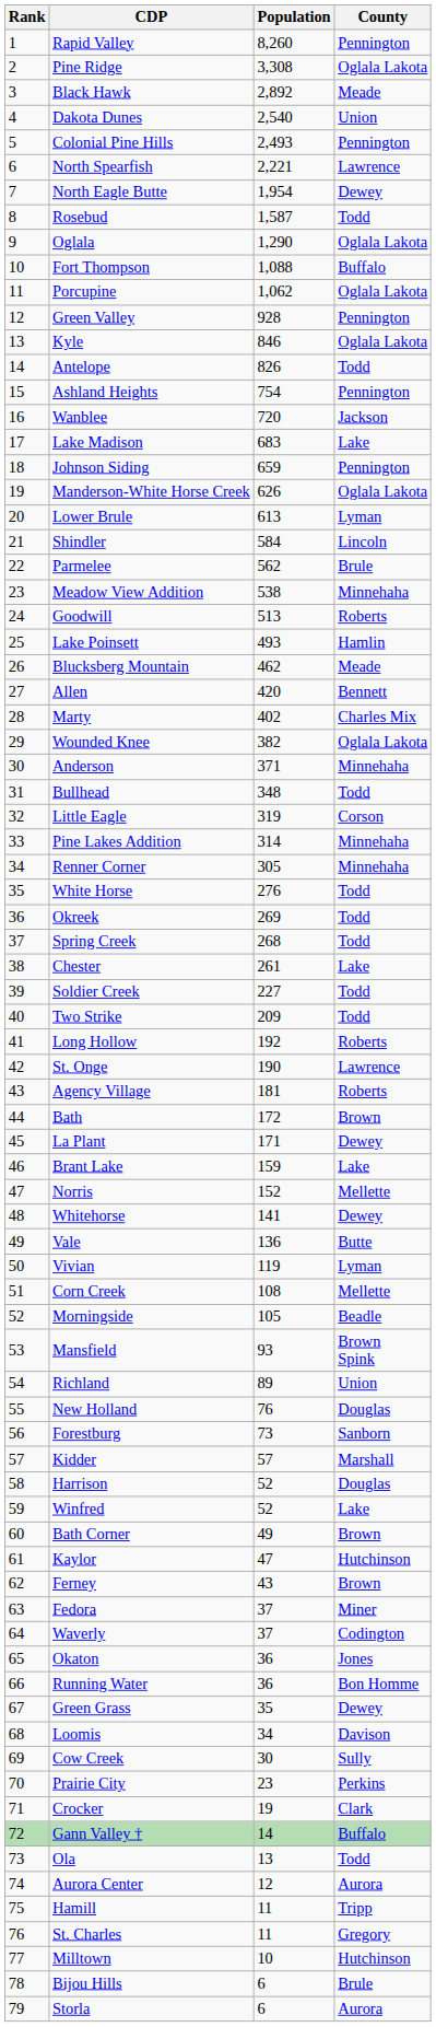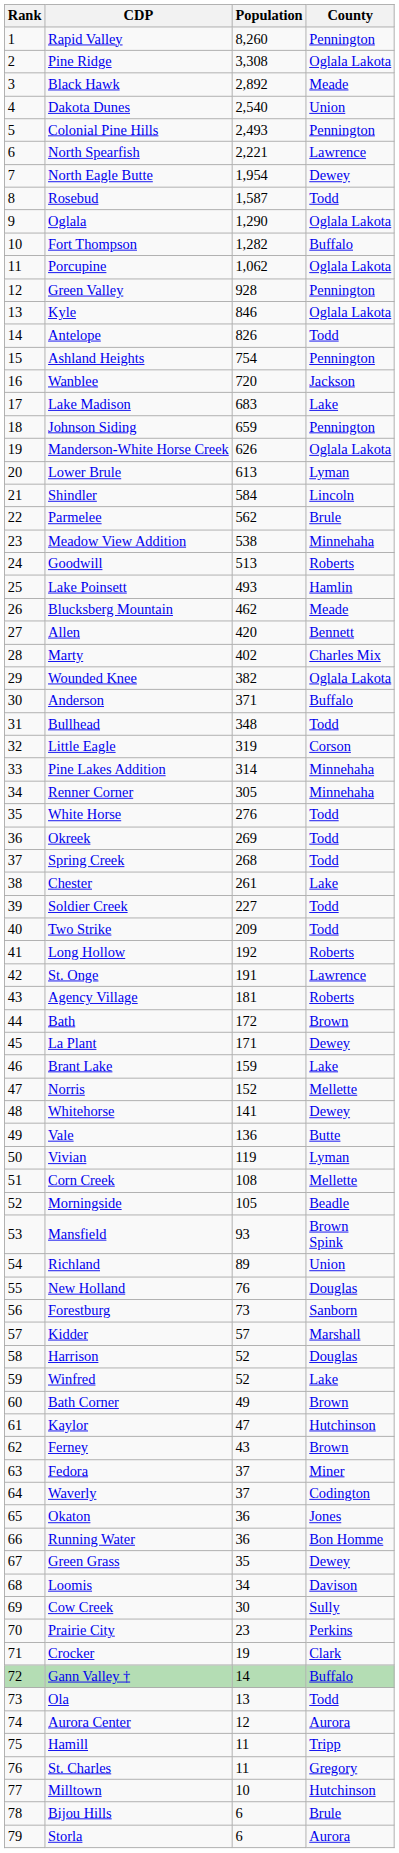 <table class="wikitable sortable">
 <tr>
 <th>Rank</th>
 <th>CDP</th>
 <th>Population</th>
 <th>County</th>
 </tr>
 <tr>
 <td>1</td>
 <td><a href='#'>Rapid Valley</a></td>
 <td>8,260</td>
 <td><a href='#'>Pennington</a></td>
 </tr>
 <tr>
 <td>2</td>
 <td><a href='#'>Pine Ridge</a></td>
 <td>3,308</td>
 <td><a href='#'>Oglala Lakota</a></td>
 </tr>
 <tr>
 <td>3</td>
 <td><a href='#'>Black Hawk</a></td>
 <td>2,892</td>
 <td><a href='#'>Meade</a></td>
 </tr>
 <tr>
 <td>4</td>
 <td><a href='#'>Dakota Dunes</a></td>
 <td>2,540</td>
 <td><a href='#'>Union</a></td>
 </tr>
 <tr>
 <td>5</td>
 <td><a href='#'>Colonial Pine Hills</a></td>
 <td>2,493</td>
 <td><a href='#'>Pennington</a></td>
 </tr>
 <tr>
 <td>6</td>
 <td><a href='#'>North Spearfish</a></td>
 <td>2,221</td>
 <td><a href='#'>Lawrence</a></td>
 </tr>
 <tr>
 <td>7</td>
 <td><a href='#'>North Eagle Butte</a></td>
 <td>1,954</td>
 <td><a href='#'>Dewey</a></td>
 </tr>
 <tr>
 <td>8</td>
 <td><a href='#'>Rosebud</a></td>
 <td>1,587</td>
 <td><a href='#'>Todd</a></td>
 </tr>
 <tr>
 <td>9</td>
 <td><a href='#'>Oglala</a></td>
 <td>1,290</td>
 <td><a href='#'>Oglala Lakota</a></td>
 </tr>
 <tr>
 <td>10</td>
 <td><a href='#'>Fort Thompson</a></td>
-<td>1,088</td>
+<td>1,282</td>
 <td><a href='#'>Buffalo</a></td>
 </tr>
 <tr>
 <td>11</td>
 <td><a href='#'>Porcupine</a></td>
 <td>1,062</td>
 <td><a href='#'>Oglala Lakota</a></td>
 </tr>
 <tr>
 <td>12</td>
 <td><a href='#'>Green Valley</a></td>
 <td>928</td>
 <td><a href='#'>Pennington</a></td>
 </tr>
 <tr>
 <td>13</td>
 <td><a href='#'>Kyle</a></td>
 <td>846</td>
 <td><a href='#'>Oglala Lakota</a></td>
 </tr>
 <tr>
 <td>14</td>
 <td><a href='#'>Antelope</a></td>
 <td>826</td>
 <td><a href='#'>Todd</a></td>
 </tr>
 <tr>
 <td>15</td>
 <td><a href='#'>Ashland Heights</a></td>
 <td>754</td>
 <td><a href='#'>Pennington</a></td>
 </tr>
 <tr>
 <td>16</td>
 <td><a href='#'>Wanblee</a></td>
 <td>720</td>
 <td><a href='#'>Jackson</a></td>
 </tr>
 <tr>
 <td>17</td>
 <td><a href='#'>Lake Madison</a></td>
 <td>683</td>
 <td><a href='#'>Lake</a></td>
 </tr>
 <tr>
 <td>18</td>
 <td><a href='#'>Johnson Siding</a></td>
 <td>659</td>
 <td><a href='#'>Pennington</a></td>
 </tr>
 <tr>
 <td>19</td>
 <td><a href='#'>Manderson-White Horse Creek</a></td>
 <td>626</td>
 <td><a href='#'>Oglala Lakota</a></td>
 </tr>
 <tr>
 <td>20</td>
 <td><a href='#'>Lower Brule</a></td>
 <td>613</td>
 <td><a href='#'>Lyman</a></td>
 </tr>
 <tr>
 <td>21</td>
 <td><a href='#'>Shindler</a></td>
 <td>584</td>
 <td><a href='#'>Lincoln</a></td>
 </tr>
 <tr>
 <td>22</td>
 <td><a href='#'>Parmelee</a></td>
 <td>562</td>
 <td><a href='#'>Brule</a></td>
 </tr>
 <tr>
 <td>23</td>
 <td><a href='#'>Meadow View Addition</a></td>
 <td>538</td>
 <td><a href='#'>Minnehaha</a></td>
 </tr>
 <tr>
 <td>24</td>
 <td><a href='#'>Goodwill</a></td>
 <td>513</td>
 <td><a href='#'>Roberts</a></td>
 </tr>
 <tr>
 <td>25</td>
 <td><a href='#'>Lake Poinsett</a></td>
 <td>493</td>
 <td><a href='#'>Hamlin</a></td>
 </tr>
 <tr>
 <td>26</td>
 <td><a href='#'>Blucksberg Mountain</a></td>
 <td>462</td>
 <td><a href='#'>Meade</a></td>
 </tr>
 <tr>
 <td>27</td>
 <td><a href='#'>Allen</a></td>
 <td>420</td>
 <td><a href='#'>Bennett</a></td>
 </tr>
 <tr>
 <td>28</td>
 <td><a href='#'>Marty</a></td>
 <td>402</td>
 <td><a href='#'>Charles Mix</a></td>
 </tr>
 <tr>
 <td>29</td>
 <td><a href='#'>Wounded Knee</a></td>
 <td>382</td>
 <td><a href='#'>Oglala Lakota</a></td>
 </tr>
 <tr>
 <td>30</td>
 <td><a href='#'>Anderson</a></td>
 <td>371</td>
-<td><a href='#'>Minnehaha</a></td>
+<td><a href='#'>Buffalo</a></td>
 </tr>
 <tr>
 <td>31</td>
 <td><a href='#'>Bullhead</a></td>
 <td>348</td>
 <td><a href='#'>Todd</a></td>
 </tr>
 <tr>
 <td>32</td>
 <td><a href='#'>Little Eagle</a></td>
 <td>319</td>
 <td><a href='#'>Corson</a></td>
 </tr>
 <tr>
 <td>33</td>
 <td><a href='#'>Pine Lakes Addition</a></td>
 <td>314</td>
 <td><a href='#'>Minnehaha</a></td>
 </tr>
 <tr>
 <td>34</td>
 <td><a href='#'>Renner Corner</a></td>
 <td>305</td>
 <td><a href='#'>Minnehaha</a></td>
 </tr>
 <tr>
 <td>35</td>
 <td><a href='#'>White Horse</a></td>
 <td>276</td>
 <td><a href='#'>Todd</a></td>
 </tr>
 <tr>
 <td>36</td>
 <td><a href='#'>Okreek</a></td>
 <td>269</td>
 <td><a href='#'>Todd</a></td>
 </tr>
 <tr>
 <td>37</td>
 <td><a href='#'>Spring Creek</a></td>
 <td>268</td>
 <td><a href='#'>Todd</a></td>
 </tr>
 <tr>
 <td>38</td>
 <td><a href='#'>Chester</a></td>
 <td>261</td>
 <td><a href='#'>Lake</a></td>
 </tr>
 <tr>
 <td>39</td>
 <td><a href='#'>Soldier Creek</a></td>
 <td>227</td>
 <td><a href='#'>Todd</a></td>
 </tr>
 <tr>
 <td>40</td>
 <td><a href='#'>Two Strike</a></td>
 <td>209</td>
 <td><a href='#'>Todd</a></td>
 </tr>
 <tr>
 <td>41</td>
 <td><a href='#'>Long Hollow</a></td>
 <td>192</td>
 <td><a href='#'>Roberts</a></td>
 </tr>
 <tr>
 <td>42</td>
 <td><a href='#'>St. Onge</a></td>
-<td>190</td>
+<td>191</td>
 <td><a href='#'>Lawrence</a></td>
 </tr>
 <tr>
 <td>43</td>
 <td><a href='#'>Agency Village</a></td>
 <td>181</td>
 <td><a href='#'>Roberts</a></td>
 </tr>
 <tr>
 <td>44</td>
 <td><a href='#'>Bath</a></td>
 <td>172</td>
 <td><a href='#'>Brown</a></td>
 </tr>
 <tr>
 <td>45</td>
 <td><a href='#'>La Plant</a></td>
 <td>171</td>
 <td><a href='#'>Dewey</a></td>
 </tr>
 <tr>
 <td>46</td>
 <td><a href='#'>Brant Lake</a></td>
 <td>159</td>
 <td><a href='#'>Lake</a></td>
 </tr>
 <tr>
 <td>47</td>
 <td><a href='#'>Norris</a></td>
 <td>152</td>
 <td><a href='#'>Mellette</a></td>
 </tr>
 <tr>
 <td>48</td>
 <td><a href='#'>Whitehorse</a></td>
 <td>141</td>
 <td><a href='#'>Dewey</a></td>
 </tr>
 <tr>
 <td>49</td>
 <td><a href='#'>Vale</a></td>
 <td>136</td>
 <td><a href='#'>Butte</a></td>
 </tr>
 <tr>
 <td>50</td>
 <td><a href='#'>Vivian</a></td>
 <td>119</td>
 <td><a href='#'>Lyman</a></td>
 </tr>
 <tr>
 <td>51</td>
 <td><a href='#'>Corn Creek</a></td>
 <td>108</td>
 <td><a href='#'>Mellette</a></td>
 </tr>
 <tr>
 <td>52</td>
 <td><a href='#'>Morningside</a></td>
 <td>105</td>
 <td><a href='#'>Beadle</a></td>
 </tr>
 <tr>
 <td>53</td>
 <td><a href='#'>Mansfield</a></td>
 <td>93</td>
 <td><a href='#'>Brown</a><br><a href='#'>Spink</a></td>
 </tr>
 <tr>
 <td>54</td>
 <td><a href='#'>Richland</a></td>
 <td>89</td>
 <td><a href='#'>Union</a></td>
 </tr>
 <tr>
 <td>55</td>
 <td><a href='#'>New Holland</a></td>
 <td>76</td>
 <td><a href='#'>Douglas</a></td>
 </tr>
 <tr>
 <td>56</td>
 <td><a href='#'>Forestburg</a></td>
 <td>73</td>
 <td><a href='#'>Sanborn</a></td>
 </tr>
 <tr>
 <td>57</td>
 <td><a href='#'>Kidder</a></td>
 <td>57</td>
 <td><a href='#'>Marshall</a></td>
 </tr>
 <tr>
 <td>58</td>
 <td><a href='#'>Harrison</a></td>
 <td>52</td>
 <td><a href='#'>Douglas</a></td>
 </tr>
 <tr>
 <td>59</td>
 <td><a href='#'>Winfred</a></td>
 <td>52</td>
 <td><a href='#'>Lake</a></td>
 </tr>
 <tr>
 <td>60</td>
 <td><a href='#'>Bath Corner</a></td>
 <td>49</td>
 <td><a href='#'>Brown</a></td>
 </tr>
 <tr>
 <td>61</td>
 <td><a href='#'>Kaylor</a></td>
 <td>47</td>
 <td><a href='#'>Hutchinson</a></td>
 </tr>
 <tr>
 <td>62</td>
 <td><a href='#'>Ferney</a></td>
 <td>43</td>
 <td><a href='#'>Brown</a></td>
 </tr>
 <tr>
 <td>63</td>
 <td><a href='#'>Fedora</a></td>
 <td>37</td>
 <td><a href='#'>Miner</a></td>
 </tr>
 <tr>
 <td>64</td>
 <td><a href='#'>Waverly</a></td>
 <td>37</td>
 <td><a href='#'>Codington</a></td>
 </tr>
 <tr>
 <td>65</td>
 <td><a href='#'>Okaton</a></td>
 <td>36</td>
 <td><a href='#'>Jones</a></td>
 </tr>
 <tr>
 <td>66</td>
 <td><a href='#'>Running Water</a></td>
 <td>36</td>
 <td><a href='#'>Bon Homme</a></td>
 </tr>
 <tr>
 <td>67</td>
 <td><a href='#'>Green Grass</a></td>
 <td>35</td>
 <td><a href='#'>Dewey</a></td>
 </tr>
 <tr>
 <td>68</td>
 <td><a href='#'>Loomis</a></td>
 <td>34</td>
 <td><a href='#'>Davison</a></td>
 </tr>
 <tr>
 <td>69</td>
 <td><a href='#'>Cow Creek</a></td>
 <td>30</td>
 <td><a href='#'>Sully</a></td>
 </tr>
 <tr>
 <td>70</td>
 <td><a href='#'>Prairie City</a></td>
 <td>23</td>
 <td><a href='#'>Perkins</a></td>
 </tr>
 <tr>
 <td>71</td>
 <td><a href='#'>Crocker</a></td>
 <td>19</td>
 <td><a href='#'>Clark</a></td>
 </tr>
 <tr style="background-color:#b4ddb4;">
 <td>72</td>
 <td><a href='#'>Gann Valley †</a></td>
 <td>14</td>
 <td><a href='#'>Buffalo</a></td>
 </tr>
 <tr>
 <td>73</td>
 <td><a href='#'>Ola</a></td>
 <td>13</td>
 <td><a href='#'>Todd</a></td>
 </tr>
 <tr>
 <td>74</td>
 <td><a href='#'>Aurora Center</a></td>
 <td>12</td>
 <td><a href='#'>Aurora</a></td>
 </tr>
 <tr>
 <td>75</td>
 <td><a href='#'>Hamill</a></td>
 <td>11</td>
 <td><a href='#'>Tripp</a></td>
 </tr>
 <tr>
 <td>76</td>
 <td><a href='#'>St. Charles</a></td>
 <td>11</td>
 <td><a href='#'>Gregory</a></td>
 </tr>
 <tr>
 <td>77</td>
 <td><a href='#'>Milltown</a></td>
 <td>10</td>
 <td><a href='#'>Hutchinson</a></td>
 </tr>
 <tr>
 <td>78</td>
 <td><a href='#'>Bijou Hills</a></td>
 <td>6</td>
 <td><a href='#'>Brule</a></td>
 </tr>
 <tr>
 <td>79</td>
 <td><a href='#'>Storla</a></td>
 <td>6</td>
 <td><a href='#'>Aurora</a></td>
 </tr>
 </table>
